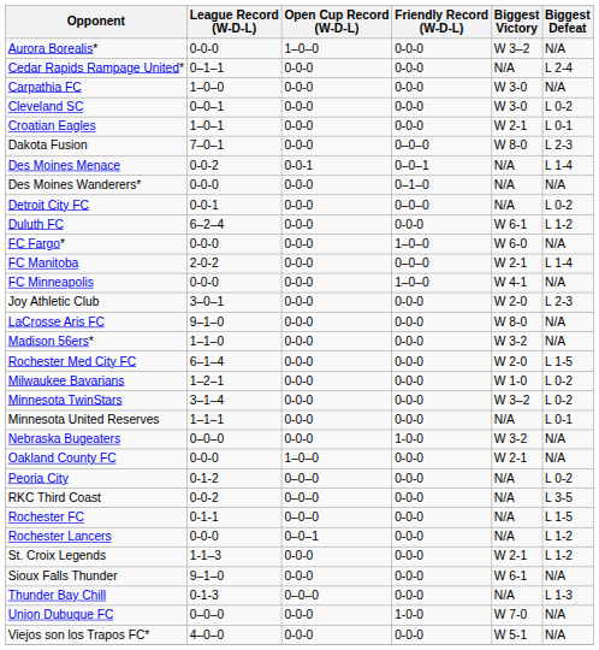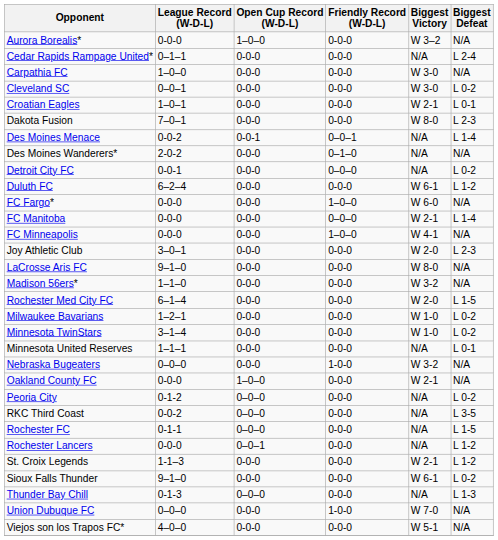 <table class="wikitable">
 <tr>
 <th>Opponent</th>
 <th>League Record<br>(W-D-L)</th>
 <th>Open Cup Record<br>(W-D-L)</th>
 <th>Friendly Record<br>(W-D-L)</th>
 <th>Biggest<br>Victory</th>
 <th>Biggest<br>Defeat</th>
 </tr>
 <tr>
 <td><a href='#'>Aurora Borealis</a>*</td>
 <td>0-0-0</td>
 <td>1–0–0</td>
 <td>0-0-0</td>
 <td>W 3–2</td>
 <td>N/A</td>
 </tr>
 <tr>
 <td><a href='#'>Cedar Rapids Rampage United</a>*</td>
 <td>0–1–1</td>
 <td>0-0-0</td>
 <td>0-0-0</td>
 <td>N/A</td>
 <td>L 2-4</td>
 </tr>
 <tr>
 <td><a href='#'>Carpathia FC</a></td>
 <td>1–0–0</td>
 <td>0-0-0</td>
 <td>0-0-0</td>
 <td>W 3-0</td>
 <td>N/A</td>
 </tr>
 <tr>
 <td><a href='#'>Cleveland SC</a></td>
 <td>0–0–1</td>
 <td>0-0-0</td>
 <td>0-0-0</td>
 <td>W 3-0</td>
 <td>L 0-2</td>
 </tr>
 <tr>
 <td><a href='#'>Croatian Eagles</a></td>
 <td>1–0–1</td>
 <td>0-0-0</td>
 <td>0-0-0</td>
 <td>W 2-1</td>
 <td>L 0-1</td>
 </tr>
 <tr>
 <td>Dakota Fusion</td>
 <td>7–0–1</td>
 <td>0-0-0</td>
-<td>0–0–0</td>
+<td>0-0-0</td>
 <td>W 8-0</td>
 <td>L 2-3</td>
 </tr>
 <tr>
 <td><a href='#'>Des Moines Menace</a></td>
 <td>0-0-2</td>
 <td>0-0-1</td>
 <td>0–0–1</td>
 <td>N/A</td>
 <td>L 1-4</td>
 </tr>
 <tr>
 <td>Des Moines Wanderers*</td>
-<td>0-0-0</td>
+<td>2-0-2</td>
 <td>0-0-0</td>
 <td>0–1–0</td>
 <td>N/A</td>
 <td>N/A</td>
 </tr>
 <tr>
 <td><a href='#'>Detroit City FC</a></td>
 <td>0-0-1</td>
 <td>0-0-0</td>
 <td>0–0–0</td>
 <td>N/A</td>
 <td>L 0-2</td>
 </tr>
 <tr>
 <td><a href='#'>Duluth FC</a></td>
 <td>6–2–4</td>
 <td>0-0-0</td>
 <td>0-0-0</td>
 <td>W 6-1</td>
 <td>L 1-2</td>
 </tr>
 <tr>
 <td><a href='#'>FC Fargo</a>*</td>
 <td>0-0-0</td>
 <td>0-0-0</td>
 <td>1–0–0</td>
 <td>W 6-0</td>
 <td>N/A</td>
 </tr>
 <tr>
 <td><a href='#'>FC Manitoba</a></td>
-<td>2-0-2</td>
+<td>0-0-0</td>
 <td>0-0-0</td>
 <td>0–0–0</td>
 <td>W 2-1</td>
 <td>L 1-4</td>
 </tr>
 <tr>
 <td><a href='#'>FC Minneapolis</a></td>
 <td>0-0-0</td>
 <td>0-0-0</td>
 <td>1–0–0</td>
 <td>W 4-1</td>
 <td>N/A</td>
 </tr>
 <tr>
 <td>Joy Athletic Club</td>
 <td>3–0–1</td>
 <td>0-0-0</td>
 <td>0-0-0</td>
 <td>W 2-0</td>
 <td>L 2-3</td>
 </tr>
 <tr>
 <td><a href='#'>LaCrosse Aris FC</a></td>
 <td>9–1–0</td>
 <td>0-0-0</td>
 <td>0-0-0</td>
 <td>W 8-0</td>
 <td>N/A</td>
 </tr>
 <tr>
 <td><a href='#'>Madison 56ers</a>*</td>
 <td>1–1–0</td>
 <td>0-0-0</td>
 <td>0-0-0</td>
 <td>W 3-2</td>
 <td>N/A</td>
 </tr>
 <tr>
 <td><a href='#'>Rochester Med City FC</a></td>
 <td>6–1–4</td>
 <td>0-0-0</td>
 <td>0-0-0</td>
 <td>W 2-0</td>
 <td>L 1-5</td>
 </tr>
 <tr>
 <td><a href='#'>Milwaukee Bavarians</a></td>
 <td>1–2–1</td>
 <td>0-0-0</td>
 <td>0-0-0</td>
 <td>W 1-0</td>
 <td>L 0-2</td>
 </tr>
 <tr>
 <td><a href='#'>Minnesota TwinStars</a></td>
 <td>3–1–4</td>
 <td>0-0-0</td>
 <td>0-0-0</td>
-<td>W 3–2</td>
+<td>W 1-0</td>
 <td>L 0-2</td>
 </tr>
 <tr>
 <td>Minnesota United Reserves</td>
 <td>1–1–1</td>
 <td>0-0-0</td>
 <td>0-0-0</td>
 <td>N/A</td>
 <td>L 0-1</td>
 </tr>
 <tr>
 <td><a href='#'>Nebraska Bugeaters</a></td>
 <td>0–0–0</td>
 <td>0-0-0</td>
 <td>1-0-0</td>
 <td>W 3-2</td>
 <td>N/A</td>
 </tr>
 <tr>
 <td><a href='#'>Oakland County FC</a></td>
 <td>0-0-0</td>
 <td>1–0–0</td>
 <td>0-0-0</td>
 <td>W 2-1</td>
 <td>N/A</td>
 </tr>
 <tr>
 <td><a href='#'>Peoria City</a></td>
 <td>0-1-2</td>
 <td>0–0–0</td>
 <td>0-0-0</td>
 <td>N/A</td>
 <td>L 0-2</td>
 </tr>
 <tr>
 <td>RKC Third Coast</td>
 <td>0-0-2</td>
 <td>0–0–0</td>
 <td>0-0-0</td>
 <td>N/A</td>
 <td>L 3-5</td>
 </tr>
 <tr>
 <td><a href='#'>Rochester FC</a></td>
 <td>0-1-1</td>
 <td>0–0–0</td>
 <td>0-0-0</td>
 <td>N/A</td>
 <td>L 1-5</td>
 </tr>
 <tr>
 <td><a href='#'>Rochester Lancers</a></td>
 <td>0-0-0</td>
 <td>0–0–1</td>
 <td>0-0-0</td>
 <td>N/A</td>
 <td>L 1-2</td>
 </tr>
 <tr>
 <td>St. Croix Legends</td>
 <td>1-1–3</td>
 <td>0-0-0</td>
 <td>0-0-0</td>
 <td>W 2-1</td>
 <td>L 1-2</td>
 </tr>
 <tr>
 <td>Sioux Falls Thunder</td>
 <td>9–1–0</td>
 <td>0-0-0</td>
 <td>0-0-0</td>
 <td>W 6-1</td>
-<td>N/A</td>
+<td>L 0-2</td>
 </tr>
 <tr>
 <td><a href='#'>Thunder Bay Chill</a></td>
 <td>0-1-3</td>
 <td>0–0–0</td>
 <td>0-0-0</td>
 <td>N/A</td>
 <td>L 1-3</td>
 </tr>
 <tr>
 <td><a href='#'>Union Dubuque FC</a></td>
 <td>0–0–0</td>
 <td>0-0-0</td>
 <td>1-0-0</td>
 <td>W 7-0</td>
 <td>N/A</td>
 </tr>
 <tr>
 <td>Viejos son los Trapos FC*</td>
 <td>4–0–0</td>
 <td>0-0-0</td>
 <td>0-0-0</td>
 <td>W 5-1</td>
 <td>N/A</td>
 </tr>
 <tr>
 </tr>
 </table>
